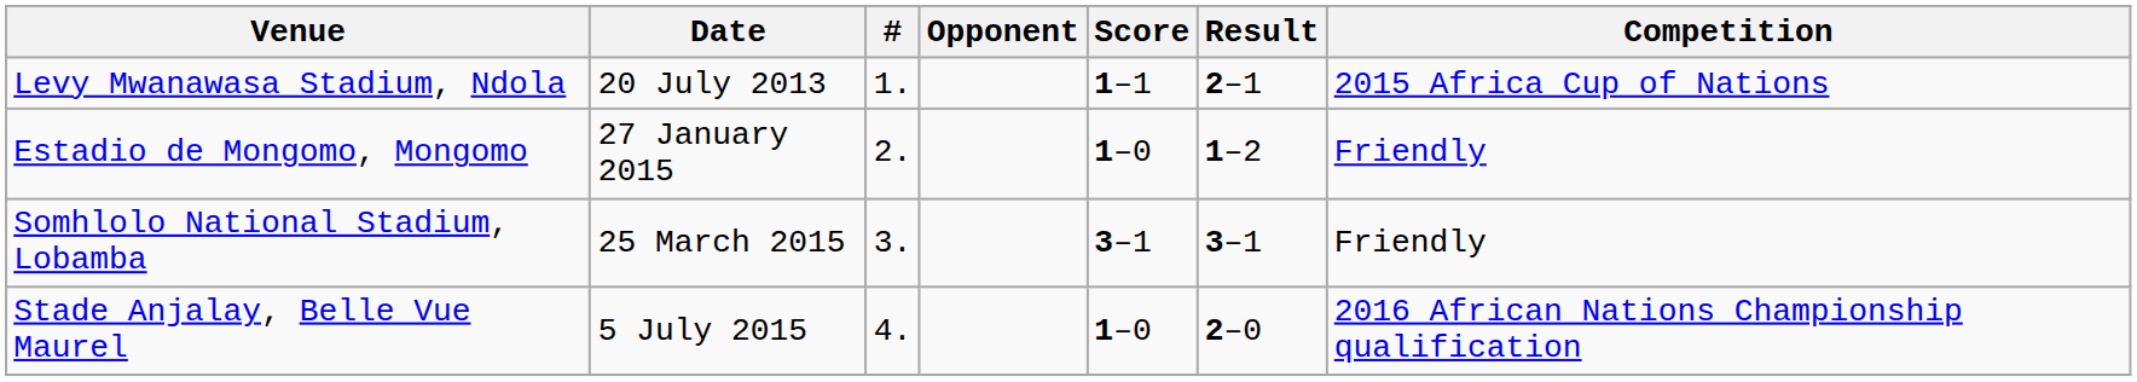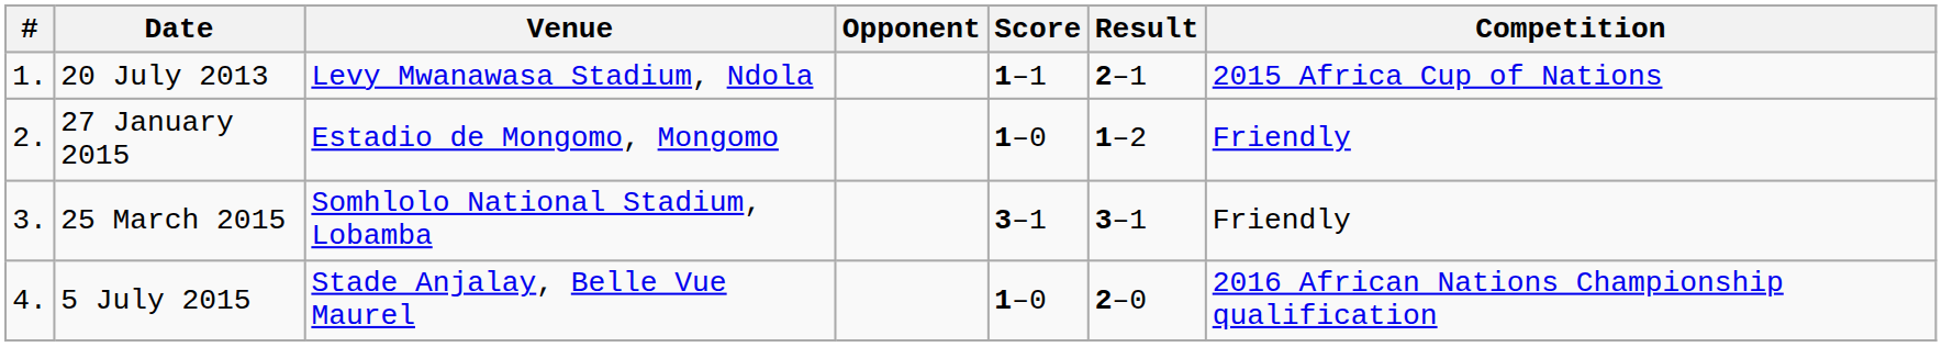 <table class="wikitable">
 <tr>
+<th>#</th>
+<th>Date</th>
 <th>Venue</th>
-<th>Date</th>
-<th>#</th>
 <th>Opponent</th>
 <th>Score</th>
 <th>Result</th>
 <th>Competition</th>
 </tr>
 <tr>
+<td>1.</td>
+<td>20 July 2013</td>
 <td><a href='#'>Levy Mwanawasa Stadium</a>, <a href='#'>Ndola</a></td>
-<td>20 July 2013</td>
-<td>1.</td>
 <td></td>
 <td><strong>1</strong>–1</td>
 <td><strong>2</strong>–1</td>
 <td><a href='#'>2015 Africa Cup of Nations</a></td>
 </tr>
 <tr>
+<td>2.</td>
+<td>27 January 2015</td>
 <td><a href='#'>Estadio de Mongomo</a>, <a href='#'>Mongomo</a></td>
-<td>27 January 2015</td>
-<td>2.</td>
 <td></td>
 <td><strong>1</strong>–0</td>
 <td><strong>1</strong>–2</td>
 <td><a href='#'>Friendly</a></td>
 </tr>
 <tr>
+<td>3.</td>
+<td>25 March 2015</td>
 <td><a href='#'>Somhlolo National Stadium</a>, <a href='#'>Lobamba</a></td>
-<td>25 March 2015</td>
-<td>3.</td>
 <td></td>
 <td><strong>3</strong>–1</td>
 <td><strong>3</strong>–1</td>
 <td>Friendly</td>
 </tr>
 <tr>
+<td>4.</td>
+<td>5 July 2015</td>
 <td><a href='#'>Stade Anjalay</a>, <a href='#'>Belle Vue Maurel</a></td>
-<td>5 July 2015</td>
-<td>4.</td>
 <td></td>
 <td><strong>1</strong>–0</td>
 <td><strong>2</strong>–0</td>
 <td><a href='#'>2016 African Nations Championship qualification</a></td>
 </tr>
 </table>
